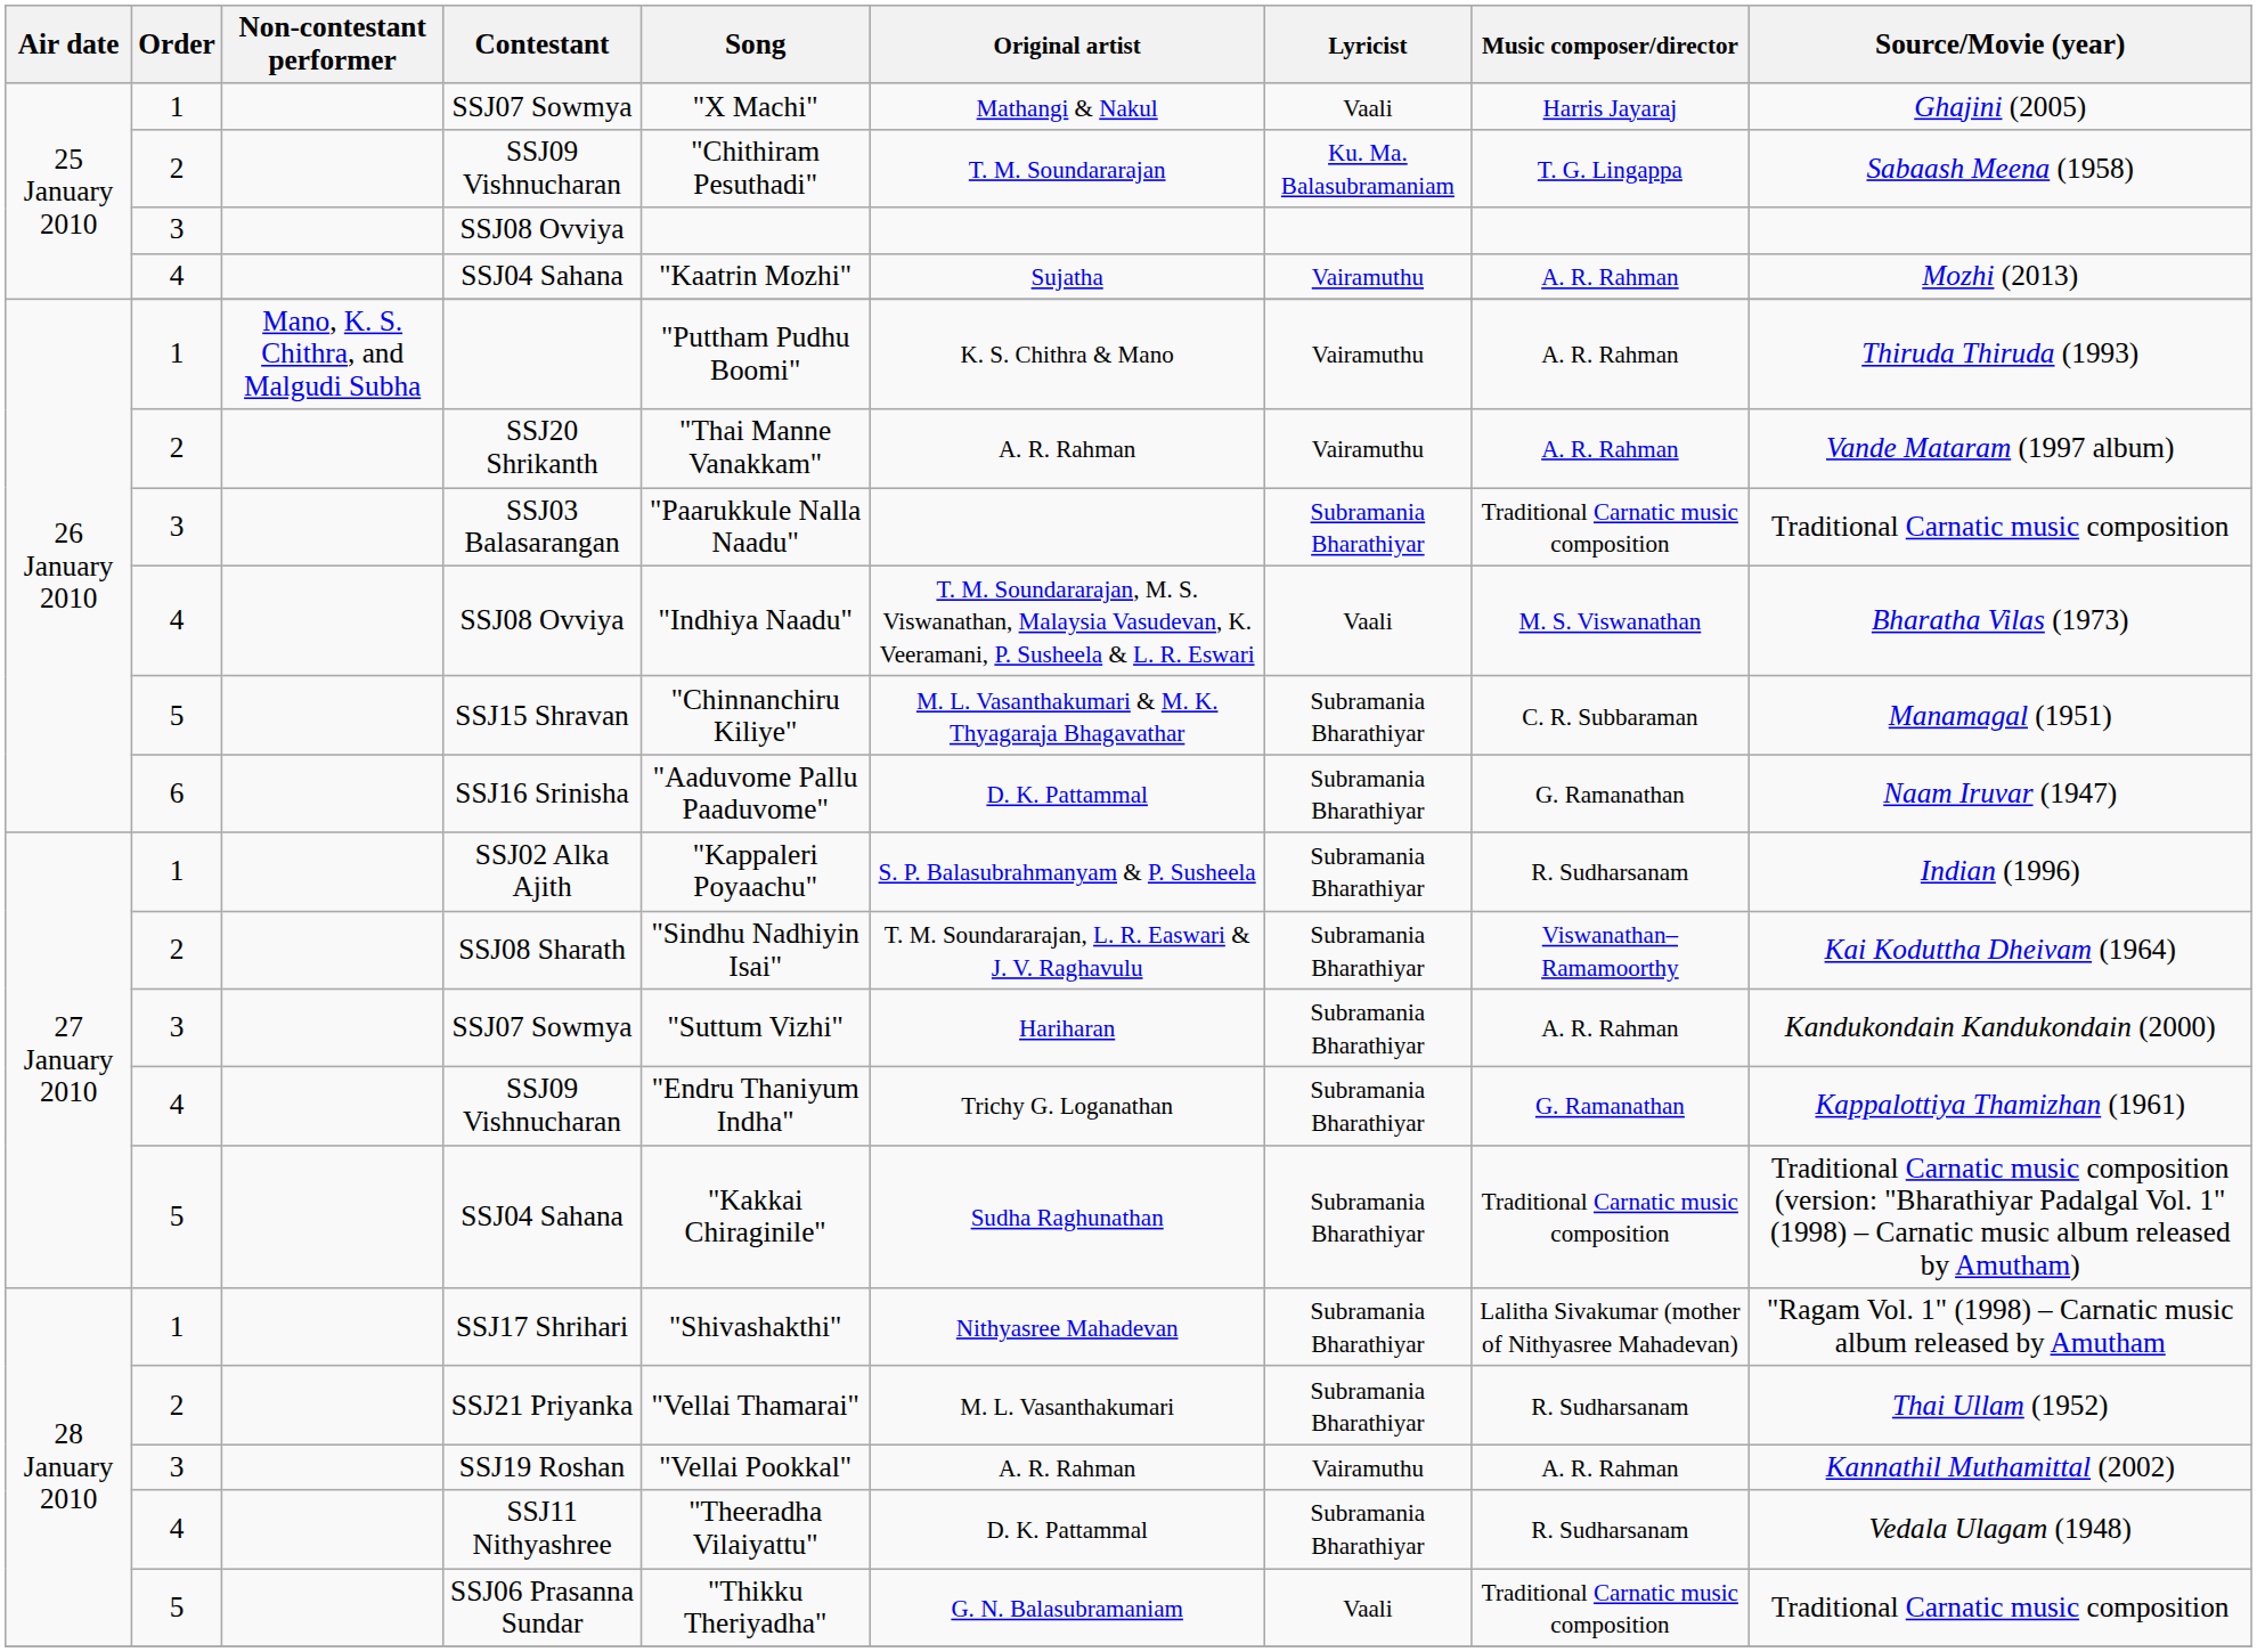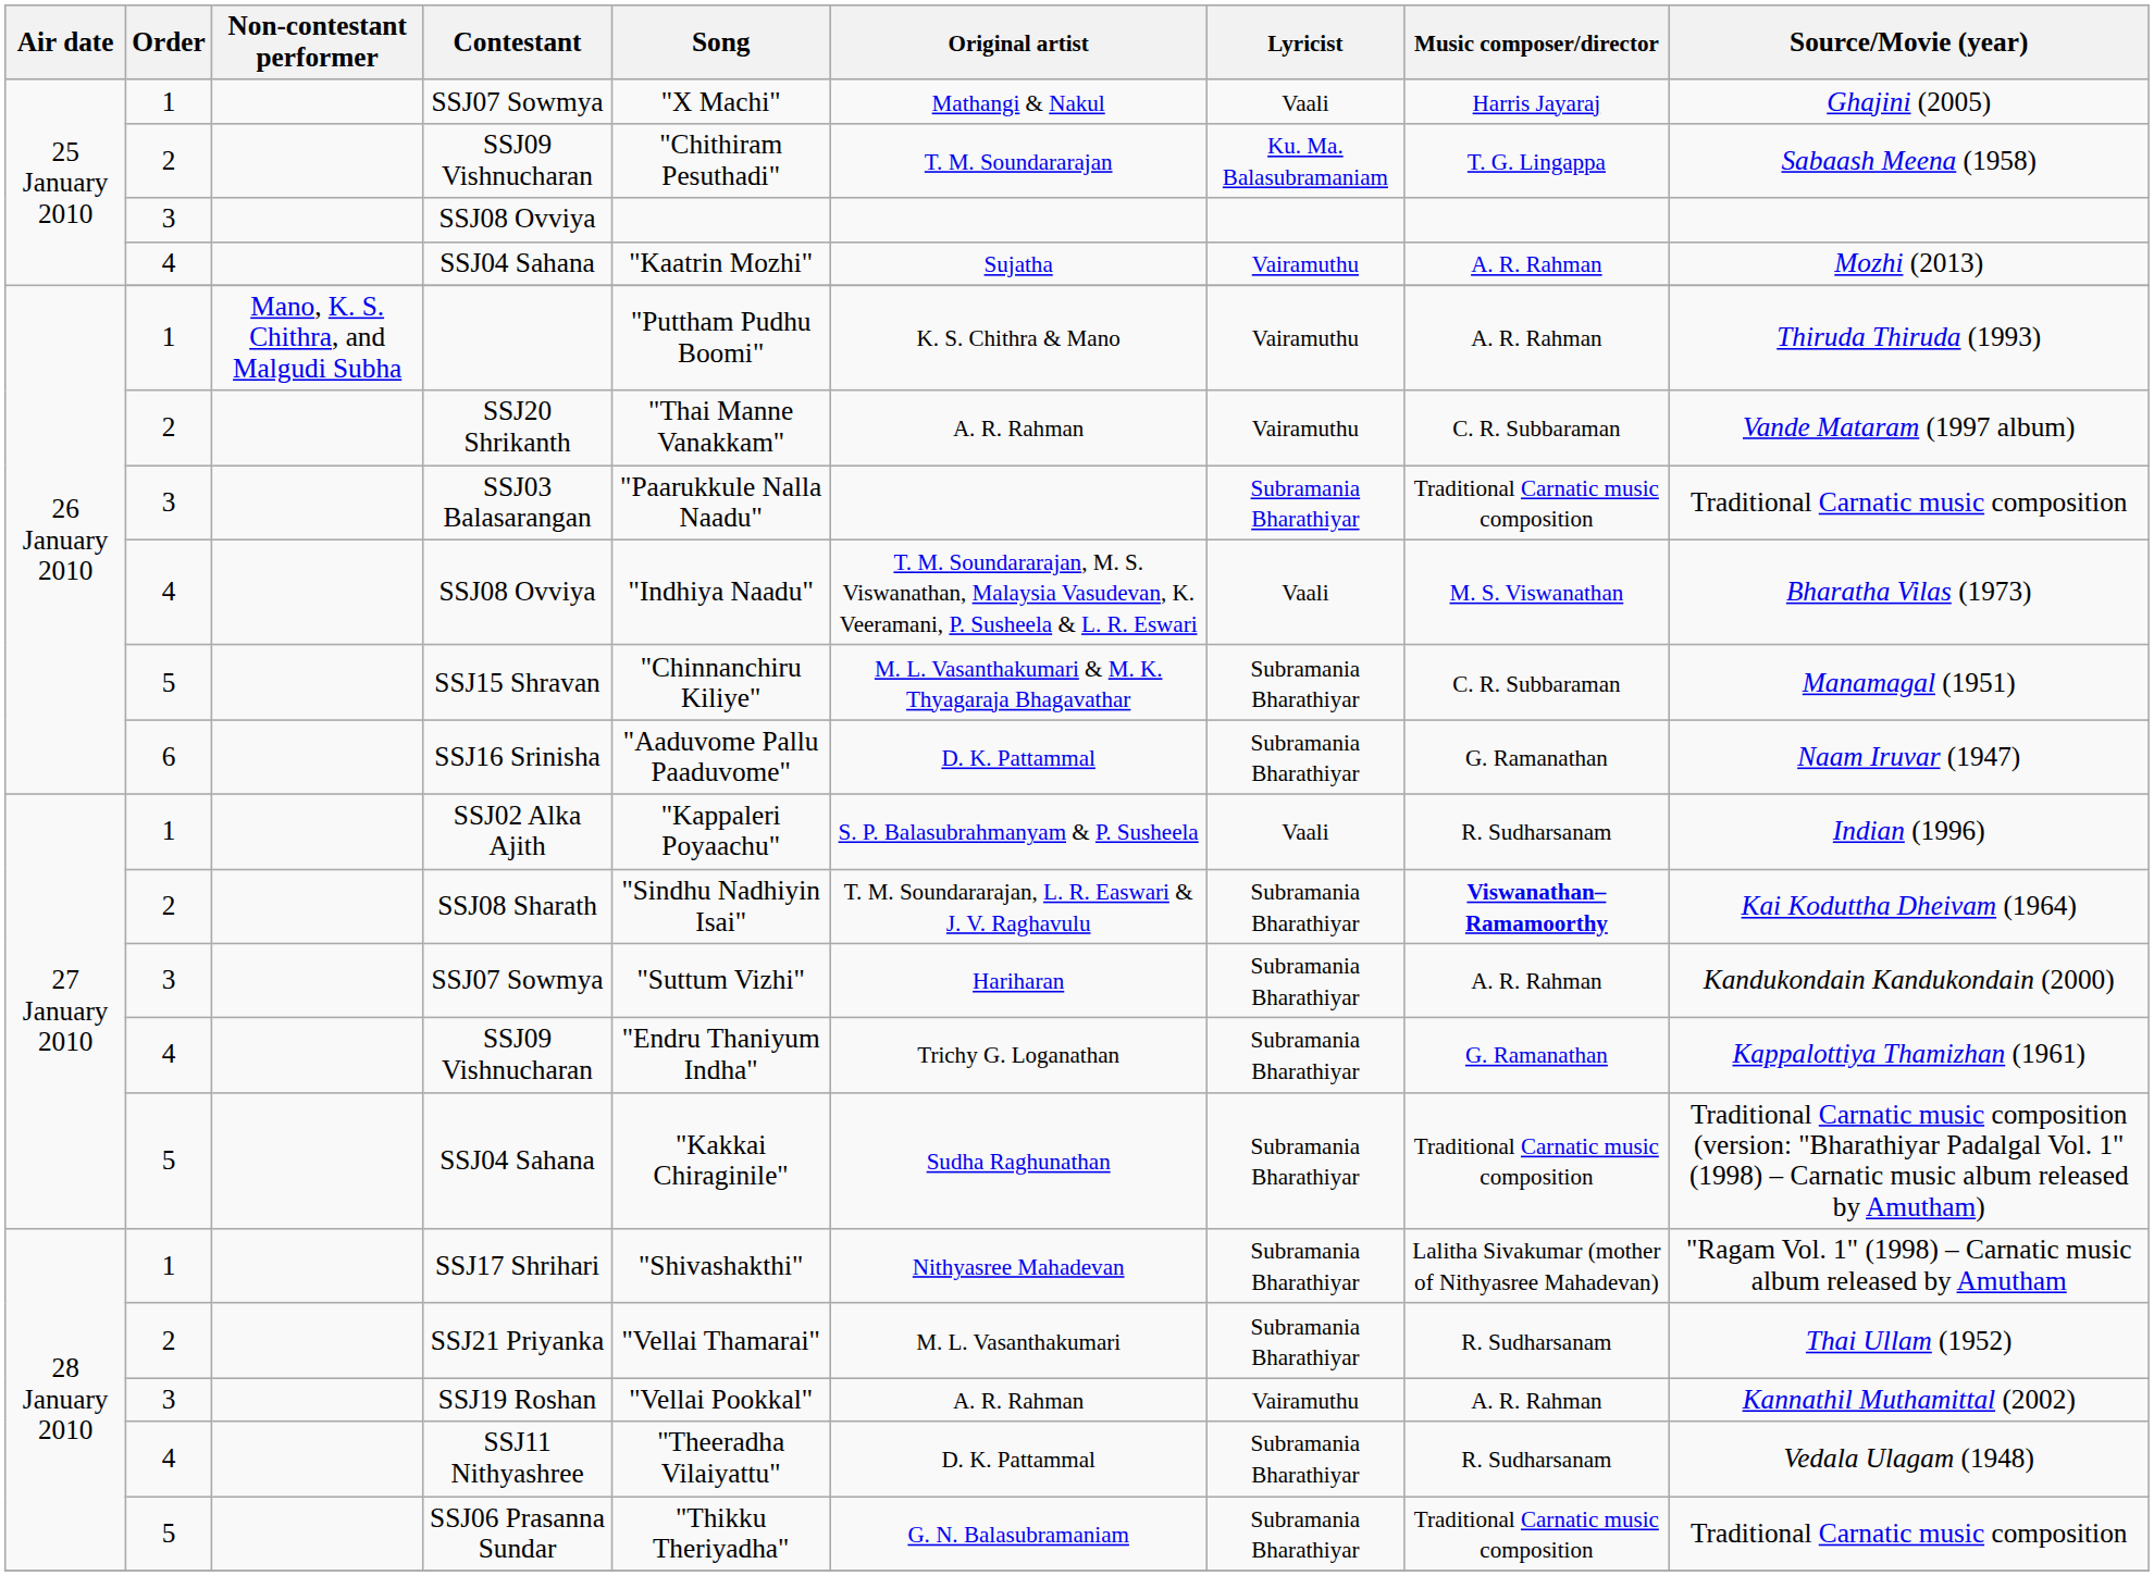 <table class="wikitable sortable sticky-header" style="text-align: center; width: auto;">
 <tr style="background:lightgrey; text-align:center;">
 <th>Air date</th>
 <th>Order</th>
 <th>Non-contestant performer</th>
 <th>Contestant</th>
 <th>Song</th>
 <th><small>Original artist</small></th>
 <th><small>Lyricist</small></th>
 <th><small>Music composer/director</small></th>
 <th>Source/Movie (year)</th>
 </tr>
 <tr>
 <td rowspan=4>25 January 2010</td>
 <td>1</td>
 <td></td>
 <td>SSJ07 Sowmya</td>
 <td>"X Machi"</td>
 <td><small><a href='#'>Mathangi</a> & <a href='#'>Nakul</a></small></td>
 <td><small>Vaali</small></td>
 <td><small><a href='#'>Harris Jayaraj</a></small></td>
 <td><em><a href='#'>Ghajini</a></em> (2005)</td>
 </tr>
 <tr>
 <td>2</td>
 <td></td>
 <td>SSJ09 Vishnucharan</td>
 <td>"Chithiram Pesuthadi"</td>
 <td><small><a href='#'>T. M. Soundararajan</a></small></td>
 <td><small><a href='#'>Ku. Ma. Balasubramaniam</a></small></td>
 <td><small><a href='#'>T. G. Lingappa</a></small></td>
 <td><em><a href='#'>Sabaash Meena</a></em> (1958)</td>
 </tr>
 <tr>
 <td>3</td>
 <td></td>
 <td>SSJ08 Ovviya</td>
 <td></td>
 <td></td>
 <td></td>
 <td></td>
 <td></td>
 </tr>
 <tr>
 <td>4</td>
 <td></td>
 <td>SSJ04 Sahana</td>
 <td>"Kaatrin Mozhi"</td>
 <td><small><a href='#'>Sujatha</a></small></td>
 <td><small><a href='#'>Vairamuthu</a></small></td>
 <td><small><a href='#'>A. R. Rahman</a></small></td>
 <td><em><a href='#'>Mozhi</a></em> (2013)</td>
 </tr>
 <tr>
 <td rowspan=7>26 January 2010</td>
 </tr>
 <tr>
 <td>1</td>
 <td><a href='#'>Mano</a>, <a href='#'>K. S. Chithra</a>, and <a href='#'>Malgudi Subha</a></td>
 <td></td>
 <td>"Puttham Pudhu Boomi"</td>
 <td><small>K. S. Chithra & Mano</small></td>
 <td><small>Vairamuthu</small></td>
 <td><small>A. R. Rahman</small></td>
 <td><em><a href='#'>Thiruda Thiruda</a></em> (1993)</td>
 </tr>
 <tr>
 <td>2</td>
 <td></td>
 <td>SSJ20 Shrikanth</td>
 <td>"Thai Manne Vanakkam"</td>
 <td><small>A. R. Rahman</small></td>
 <td><small>Vairamuthu</small></td>
-<td><small><a href='#'>A. R. Rahman</a></small></td>
+<td><small>C. R. Subbaraman</small></td>
 <td><em><a href='#'>Vande Mataram</a></em> (1997 album)</td>
 </tr>
 <tr>
 <td>3</td>
 <td></td>
 <td>SSJ03 Balasarangan</td>
 <td>"Paarukkule Nalla Naadu"</td>
 <td></td>
 <td><small><a href='#'>Subramania Bharathiyar</a></small></td>
 <td><small>Traditional <a href='#'>Carnatic music</a> composition</small></td>
 <td>Traditional <a href='#'>Carnatic music</a> composition</td>
 </tr>
 <tr>
 <td>4</td>
 <td></td>
 <td>SSJ08 Ovviya</td>
 <td>"Indhiya Naadu"</td>
 <td><small><a href='#'>T. M. Soundararajan</a>, M. S. Viswanathan, <a href='#'>Malaysia Vasudevan</a>, K. Veeramani, <a href='#'>P. Susheela</a> & <a href='#'>L. R. Eswari</a></small></td>
 <td><small>Vaali</small></td>
 <td><small><a href='#'>M. S. Viswanathan</a></small></td>
 <td><em><a href='#'>Bharatha Vilas</a></em> (1973)</td>
 </tr>
 <tr>
 <td>5</td>
 <td></td>
 <td>SSJ15 Shravan</td>
 <td>"Chinnanchiru Kiliye"</td>
 <td><small><a href='#'>M. L. Vasanthakumari</a> & <a href='#'>M. K. Thyagaraja Bhagavathar</a></small></td>
 <td><small>Subramania Bharathiyar</small></td>
 <td><small>C. R. Subbaraman</small></td>
 <td><em><a href='#'>Manamagal</a></em> (1951)</td>
 </tr>
 <tr>
 <td>6</td>
 <td></td>
 <td>SSJ16 Srinisha</td>
 <td>"Aaduvome Pallu Paaduvome"</td>
 <td><small><a href='#'>D. K. Pattammal</a></small></td>
 <td><small>Subramania Bharathiyar</small></td>
 <td><small>G. Ramanathan</small></td>
 <td><em><a href='#'>Naam Iruvar</a></em> (1947)</td>
 </tr>
 <tr>
 <td rowspan=5>27 January 2010</td>
 <td>1</td>
 <td></td>
 <td>SSJ02 Alka Ajith</td>
 <td>"Kappaleri Poyaachu"</td>
 <td><small><a href='#'>S. P. Balasubrahmanyam</a> & <a href='#'>P. Susheela</a></small></td>
-<td><small>Subramania Bharathiyar</small></td>
+<td><small>Vaali</small></td>
 <td><small>R. Sudharsanam</small></td>
 <td><em><a href='#'>Indian</a></em> (1996)</td>
 </tr>
 <tr>
 <td>2</td>
 <td></td>
 <td>SSJ08 Sharath</td>
 <td>"Sindhu Nadhiyin Isai"</td>
 <td><small>T. M. Soundararajan, <a href='#'>L. R. Easwari</a> & <a href='#'>J. V. Raghavulu</a></small></td>
 <td><small>Subramania Bharathiyar</small></td>
-<td><small><a href='#'>Viswanathan–Ramamoorthy</a></small></td>
+<td><strong><small><a href='#'>Viswanathan–Ramamoorthy</a></small></strong></td>
 <td><em><a href='#'>Kai Koduttha Dheivam</a></em> (1964)</td>
 </tr>
 <tr>
 <td>3</td>
 <td></td>
 <td>SSJ07 Sowmya</td>
 <td>"Suttum Vizhi"</td>
 <td><small><a href='#'>Hariharan</a></small></td>
 <td><small>Subramania Bharathiyar</small></td>
 <td><small>A. R. Rahman</small></td>
 <td><em>Kandukondain Kandukondain</em> (2000)</td>
 </tr>
 <tr>
 <td>4</td>
 <td></td>
 <td>SSJ09 Vishnucharan</td>
 <td>"Endru Thaniyum Indha"</td>
 <td><small>Trichy G. Loganathan</small></td>
 <td><small>Subramania Bharathiyar</small></td>
 <td><small><a href='#'>G. Ramanathan</a></small></td>
 <td><em><a href='#'>Kappalottiya Thamizhan</a></em> (1961)</td>
 </tr>
 <tr>
 <td>5</td>
 <td></td>
 <td>SSJ04 Sahana</td>
 <td>"Kakkai Chiraginile"</td>
 <td><small><a href='#'>Sudha Raghunathan</a></small></td>
 <td><small>Subramania Bharathiyar</small></td>
 <td><small>Traditional <a href='#'>Carnatic music</a> composition</small></td>
 <td>Traditional <a href='#'>Carnatic music</a> composition (version: "Bharathiyar Padalgal Vol. 1" (1998) – Carnatic music album released by <a href='#'>Amutham</a>)</td>
 </tr>
 <tr>
 <td rowspan=5>28 January 2010</td>
 <td>1</td>
 <td></td>
 <td>SSJ17 Shrihari</td>
 <td>"Shivashakthi"</td>
 <td><small><a href='#'>Nithyasree Mahadevan</a></small></td>
 <td><small>Subramania Bharathiyar</small></td>
 <td><small>Lalitha Sivakumar (mother of Nithyasree Mahadevan)</small></td>
 <td>"Ragam Vol. 1" (1998) – Carnatic music album released by <a href='#'>Amutham</a></td>
 </tr>
 <tr>
 <td>2</td>
 <td></td>
 <td>SSJ21 Priyanka</td>
 <td>"Vellai Thamarai"</td>
 <td><small>M. L. Vasanthakumari</small></td>
 <td><small>Subramania Bharathiyar</small></td>
 <td><small>R. Sudharsanam</small></td>
 <td><em><a href='#'>Thai Ullam</a></em> (1952)</td>
 </tr>
 <tr>
 <td>3</td>
 <td></td>
 <td>SSJ19 Roshan</td>
 <td>"Vellai Pookkal"</td>
 <td><small>A. R. Rahman</small></td>
 <td><small>Vairamuthu</small></td>
 <td><small>A. R. Rahman</small></td>
 <td><em><a href='#'>Kannathil Muthamittal</a></em> (2002)</td>
 </tr>
 <tr>
 <td>4</td>
 <td></td>
 <td>SSJ11 Nithyashree</td>
 <td>"Theeradha Vilaiyattu"</td>
 <td><small>D. K. Pattammal</small></td>
 <td><small>Subramania Bharathiyar</small></td>
 <td><small>R. Sudharsanam</small></td>
 <td><em>Vedala Ulagam</em> (1948)</td>
 </tr>
 <tr>
 <td>5</td>
 <td></td>
 <td>SSJ06 Prasanna Sundar</td>
 <td>"Thikku Theriyadha"</td>
 <td><small><a href='#'>G. N. Balasubramaniam</a></small></td>
-<td><small>Vaali</small></td>
+<td><small>Subramania Bharathiyar</small></td>
 <td><small>Traditional <a href='#'>Carnatic music</a> composition</small></td>
 <td>Traditional <a href='#'>Carnatic music</a> composition</td>
 </tr>
 <tr>
 </tr>
 </table>
